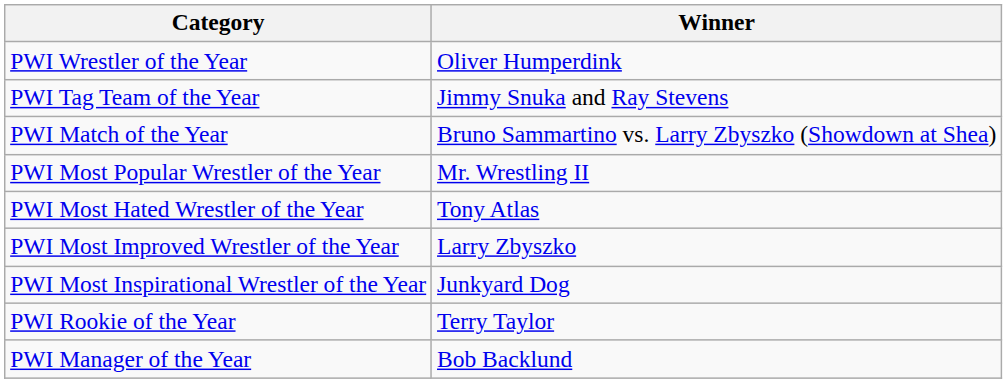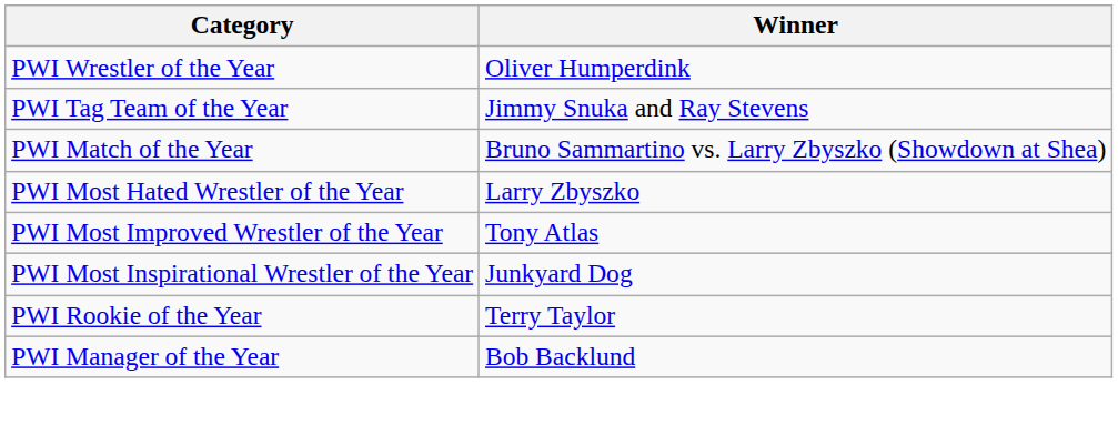 <table class="wikitable">
 <tr>
 <th>Category</th>
 <th>Winner</th>
 </tr>
 <tr>
 <td><a href='#'>PWI Wrestler of the Year</a></td>
 <td><a href='#'>Oliver Humperdink</a></td>
 </tr>
 <tr>
 <td><a href='#'>PWI Tag Team of the Year</a></td>
 <td><a href='#'>Jimmy Snuka</a> and <a href='#'>Ray Stevens</a></td>
 </tr>
 <tr>
 <td><a href='#'>PWI Match of the Year</a></td>
 <td><a href='#'>Bruno Sammartino</a> vs. <a href='#'>Larry Zbyszko</a> (<a href='#'>Showdown at Shea</a>)</td>
 </tr>
 <tr>
-<td><a href='#'>PWI Most Popular Wrestler of the Year</a></td>
-<td><a href='#'>Mr. Wrestling II</a></td>
-</tr>
-<tr>
 <td><a href='#'>PWI Most Hated Wrestler of the Year</a></td>
-<td><a href='#'>Tony Atlas</a></td>
+<td><a href='#'>Larry Zbyszko</a></td>
 </tr>
 <tr>
 <td><a href='#'>PWI Most Improved Wrestler of the Year</a></td>
-<td><a href='#'>Larry Zbyszko</a></td>
+<td><a href='#'>Tony Atlas</a></td>
 </tr>
 <tr>
 <td><a href='#'>PWI Most Inspirational Wrestler of the Year</a></td>
 <td><a href='#'>Junkyard Dog</a></td>
 </tr>
 <tr>
 <td><a href='#'>PWI Rookie of the Year</a></td>
 <td><a href='#'>Terry Taylor</a></td>
 </tr>
 <tr>
 <td><a href='#'>PWI Manager of the Year</a></td>
 <td><a href='#'>Bob Backlund</a></td>
 </tr>
 </table>
